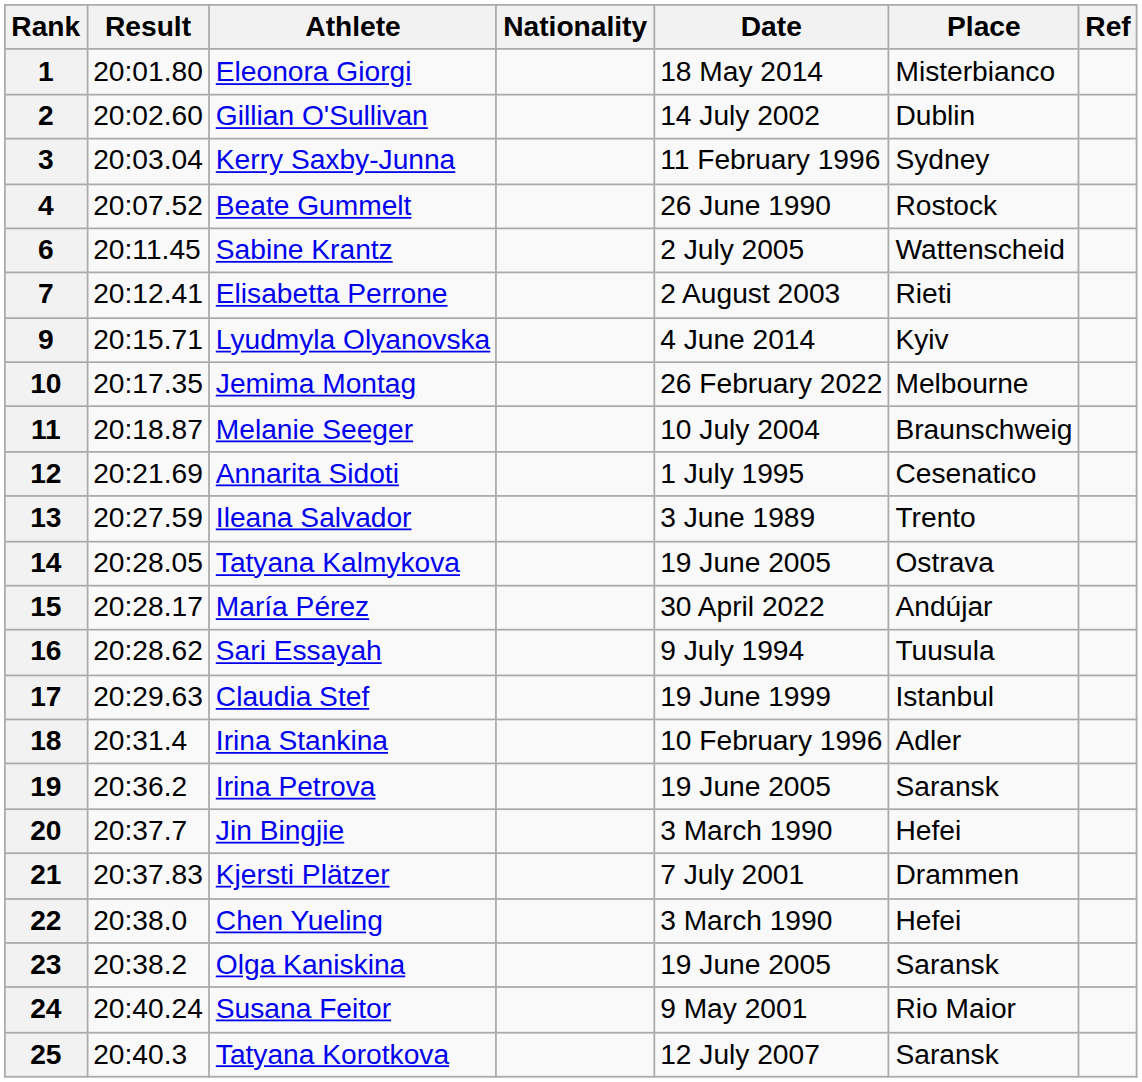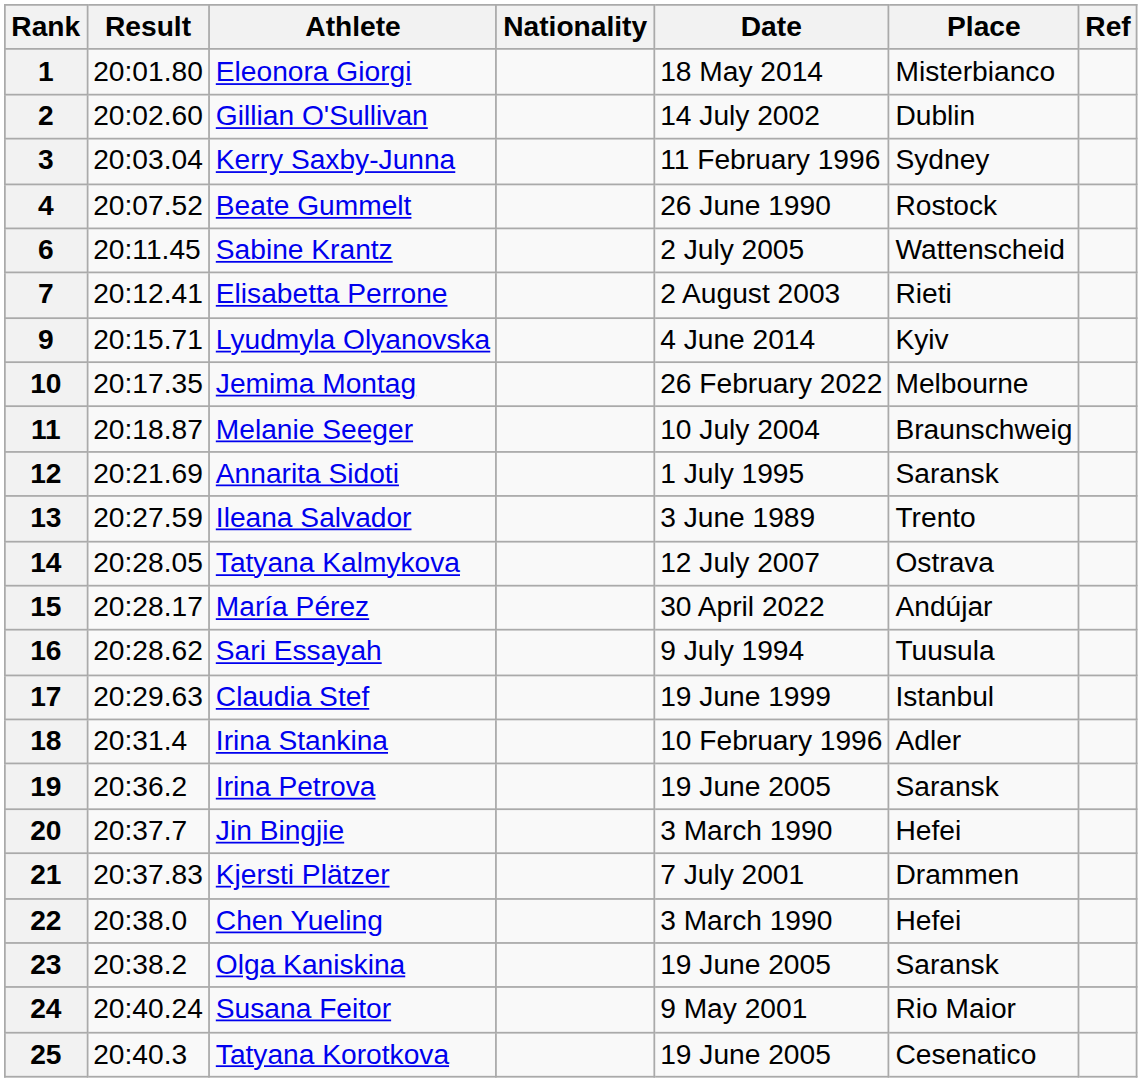 <table class="wikitable">
 <tr>
 <th>Rank</th>
 <th>Result</th>
 <th>Athlete</th>
 <th>Nationality</th>
 <th>Date</th>
 <th>Place</th>
 <th>Ref</th>
 </tr>
 <tr>
 <th>1</th>
 <td>20:01.80</td>
 <td><a href='#'>Eleonora Giorgi</a></td>
 <td></td>
 <td>18 May 2014</td>
 <td>Misterbianco</td>
 <td></td>
 </tr>
 <tr>
 <th>2</th>
 <td>20:02.60</td>
 <td><a href='#'>Gillian O'Sullivan</a></td>
 <td></td>
 <td>14 July 2002</td>
 <td>Dublin</td>
 <td></td>
 </tr>
 <tr>
 <th>3</th>
 <td>20:03.04</td>
 <td><a href='#'>Kerry Saxby-Junna</a></td>
 <td></td>
 <td>11 February 1996</td>
 <td>Sydney</td>
 <td></td>
 </tr>
 <tr>
 <th>4</th>
 <td>20:07.52</td>
 <td><a href='#'>Beate Gummelt</a></td>
 <td></td>
 <td>26 June 1990</td>
 <td>Rostock</td>
 <td></td>
 </tr>
 <tr>
 <th>6</th>
 <td>20:11.45</td>
 <td><a href='#'>Sabine Krantz</a></td>
 <td></td>
 <td>2 July 2005</td>
 <td>Wattenscheid</td>
 <td></td>
 </tr>
 <tr>
 <th>7</th>
 <td>20:12.41</td>
 <td><a href='#'>Elisabetta Perrone</a></td>
 <td></td>
 <td>2 August 2003</td>
 <td>Rieti</td>
 <td></td>
 </tr>
 <tr>
 <th>9</th>
 <td>20:15.71</td>
 <td><a href='#'>Lyudmyla Olyanovska</a></td>
 <td></td>
 <td>4 June 2014</td>
 <td>Kyiv</td>
 <td></td>
 </tr>
 <tr>
 <th>10</th>
 <td>20:17.35</td>
 <td><a href='#'>Jemima Montag</a></td>
 <td></td>
 <td>26 February 2022</td>
 <td>Melbourne</td>
 <td></td>
 </tr>
 <tr>
 <th>11</th>
 <td>20:18.87</td>
 <td><a href='#'>Melanie Seeger</a></td>
 <td></td>
 <td>10 July 2004</td>
 <td>Braunschweig</td>
 <td></td>
 </tr>
 <tr>
 <th>12</th>
 <td>20:21.69</td>
 <td><a href='#'>Annarita Sidoti</a></td>
 <td></td>
 <td>1 July 1995</td>
-<td>Cesenatico</td>
+<td>Saransk</td>
 <td></td>
 </tr>
 <tr>
 <th>13</th>
 <td>20:27.59</td>
 <td><a href='#'>Ileana Salvador</a></td>
 <td></td>
 <td>3 June 1989</td>
 <td>Trento</td>
 <td></td>
 </tr>
 <tr>
 <th>14</th>
 <td>20:28.05</td>
 <td><a href='#'>Tatyana Kalmykova</a></td>
 <td></td>
-<td>19 June 2005</td>
+<td>12 July 2007</td>
 <td>Ostrava</td>
 <td></td>
 </tr>
 <tr>
 <th>15</th>
 <td>20:28.17</td>
 <td><a href='#'>María Pérez</a></td>
 <td></td>
 <td>30 April 2022</td>
 <td>Andújar</td>
 <td></td>
 </tr>
 <tr>
 <th>16</th>
 <td>20:28.62</td>
 <td><a href='#'>Sari Essayah</a></td>
 <td></td>
 <td>9 July 1994</td>
 <td>Tuusula</td>
 <td></td>
 </tr>
 <tr>
 <th>17</th>
 <td>20:29.63</td>
 <td><a href='#'>Claudia Stef</a></td>
 <td></td>
 <td>19 June 1999</td>
 <td>Istanbul</td>
 <td></td>
 </tr>
 <tr>
 <th>18</th>
 <td>20:31.4</td>
 <td><a href='#'>Irina Stankina</a></td>
 <td></td>
 <td>10 February 1996</td>
 <td>Adler</td>
 <td></td>
 </tr>
 <tr>
 <th>19</th>
 <td>20:36.2</td>
 <td><a href='#'>Irina Petrova</a></td>
 <td></td>
 <td>19 June 2005</td>
 <td>Saransk</td>
 <td></td>
 </tr>
 <tr>
 <th>20</th>
 <td>20:37.7</td>
 <td><a href='#'>Jin Bingjie</a></td>
 <td></td>
 <td>3 March 1990</td>
 <td>Hefei</td>
 <td></td>
 </tr>
 <tr>
 <th>21</th>
 <td>20:37.83</td>
 <td><a href='#'>Kjersti Plätzer</a></td>
 <td></td>
 <td>7 July 2001</td>
 <td>Drammen</td>
 <td></td>
 </tr>
 <tr>
 <th>22</th>
 <td>20:38.0</td>
 <td><a href='#'>Chen Yueling</a></td>
 <td></td>
 <td>3 March 1990</td>
 <td>Hefei</td>
 <td></td>
 </tr>
 <tr>
 <th>23</th>
 <td>20:38.2</td>
 <td><a href='#'>Olga Kaniskina</a></td>
 <td></td>
 <td>19 June 2005</td>
 <td>Saransk</td>
 <td></td>
 </tr>
 <tr>
 <th>24</th>
 <td>20:40.24</td>
 <td><a href='#'>Susana Feitor</a></td>
 <td></td>
 <td>9 May 2001</td>
 <td>Rio Maior</td>
 <td></td>
 </tr>
 <tr>
 <th>25</th>
 <td>20:40.3</td>
 <td><a href='#'>Tatyana Korotkova</a></td>
 <td></td>
-<td>12 July 2007</td>
-<td>Saransk</td>
+<td>19 June 2005</td>
+<td>Cesenatico</td>
 <td></td>
 </tr>
 </table>
